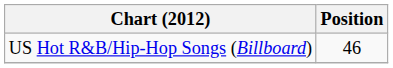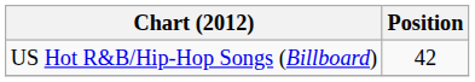 <table class="wikitable">
 <tr>
 <th scope="col">Chart (2012)</th>
 <th scope="col">Position</th>
 </tr>
 <tr>
 <td>US <a href='#'>Hot R&B/Hip-Hop Songs</a> (<em><a href='#'>Billboard</a></em>)</td>
-<td style="text-align:center;">46</td>
+<td style="text-align:center;">42</td>
 </tr>
 <tr>
 </tr>
 </table>
